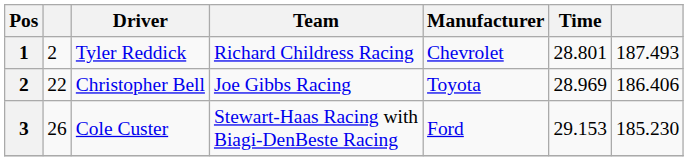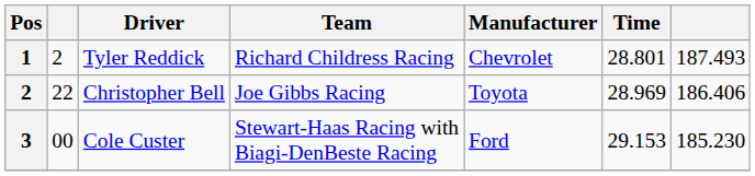 <table class="wikitable" style="font-size:95%">
 <tr>
 <th>Pos</th>
 <th></th>
 <th>Driver</th>
 <th>Team</th>
 <th>Manufacturer</th>
 <th>Time</th>
 <th></th>
 </tr>
 <tr>
 <th>1</th>
 <td>2</td>
 <td><a href='#'>Tyler Reddick</a></td>
 <td><a href='#'>Richard Childress Racing</a></td>
 <td><a href='#'>Chevrolet</a></td>
 <td>28.801</td>
 <td>187.493</td>
 </tr>
 <tr>
 <th>2</th>
 <td>22</td>
 <td><a href='#'>Christopher Bell</a></td>
 <td><a href='#'>Joe Gibbs Racing</a></td>
 <td><a href='#'>Toyota</a></td>
 <td>28.969</td>
 <td>186.406</td>
 </tr>
 <tr>
 <th>3</th>
-<td>26</td>
+<td>00</td>
 <td><a href='#'>Cole Custer</a></td>
 <td><a href='#'>Stewart-Haas Racing</a> with <br> <a href='#'>Biagi-DenBeste Racing</a></td>
 <td><a href='#'>Ford</a></td>
 <td>29.153</td>
 <td>185.230</td>
 </tr>
 <tr>
 </tr>
 </table>
